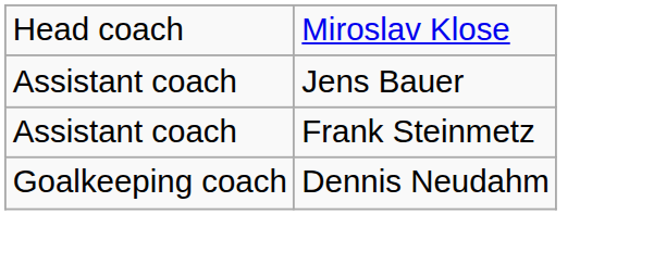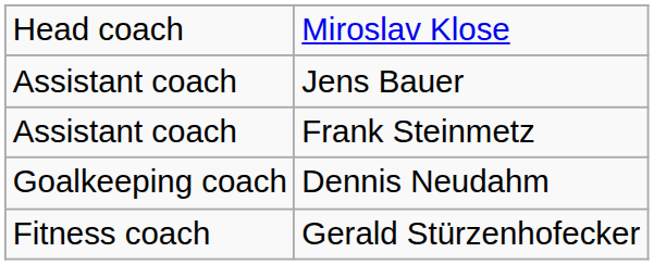 <table class="wikitable" style="text-align: center">
 <tr>
 <td align="left">Head coach</td>
 <td align="left"> <a href='#'>Miroslav Klose</a></td>
 </tr>
 <tr>
 <td align="left">Assistant coach</td>
 <td align="left"> Jens Bauer</td>
 </tr>
 <tr>
 <td align="left">Assistant coach</td>
 <td align="left"> Frank Steinmetz</td>
 </tr>
 <tr>
 <td align="left">Goalkeeping coach</td>
 <td align="left"> Dennis Neudahm</td>
 </tr>
+<tr>
+<td align="left">Fitness coach</td>
+<td align="left"> Gerald Stürzenhofecker</td>
+</tr>
 </table>
